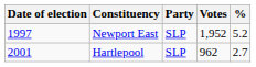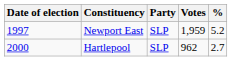 <table class="wikitable">
 <tr>
 <th>Date of election</th>
 <th>Constituency</th>
 <th>Party</th>
 <th>Votes</th>
 <th>%</th>
 </tr>
 <tr>
 <td><a href='#'>1997</a></td>
 <td><a href='#'>Newport East</a></td>
 <td><a href='#'>SLP</a></td>
-<td>1,952</td>
+<td>1,959</td>
 <td>5.2</td>
 </tr>
 <tr>
-<td><a href='#'>2001</a></td>
+<td><a href='#'>2000</a></td>
 <td><a href='#'>Hartlepool</a></td>
 <td><a href='#'>SLP</a></td>
 <td>962</td>
 <td>2.7</td>
 </tr>
 </table>
